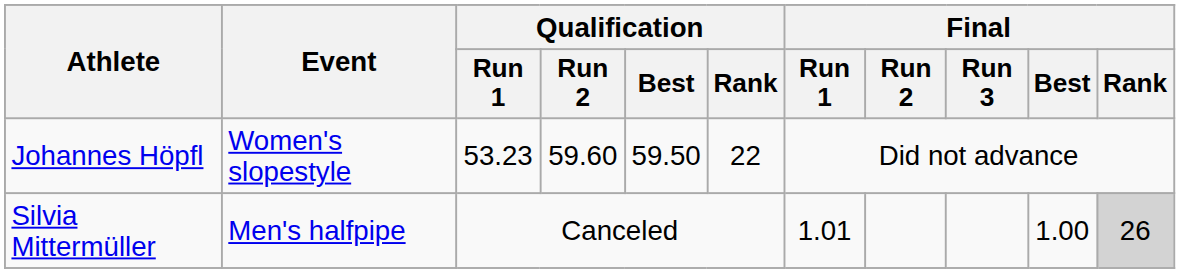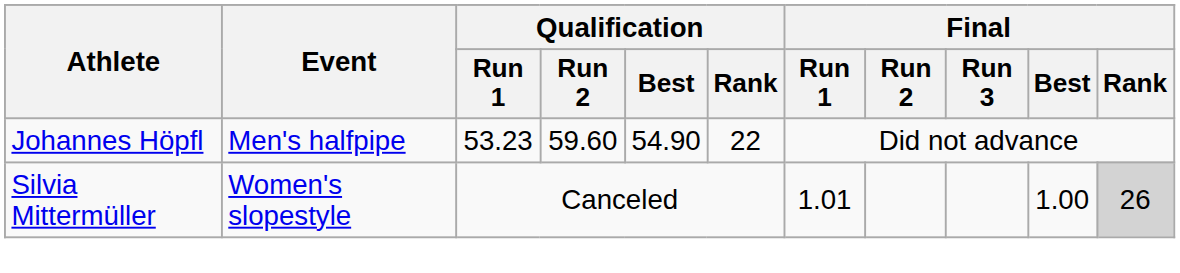 <table class="wikitable" style="font-size:90%">
 <tr>
 <th rowspan="2">Athlete</th>
 <th rowspan="2">Event</th>
 <th colspan="4">Qualification</th>
 <th colspan="5">Final</th>
 </tr>
 <tr style="font-size:95%">
 <th>Run 1</th>
 <th>Run 2</th>
 <th>Best</th>
 <th>Rank</th>
 <th>Run 1</th>
 <th>Run 2</th>
 <th>Run 3</th>
 <th>Best</th>
 <th>Rank</th>
 </tr>
 <tr align=center>
 <td align=left><a href='#'>Johannes Höpfl</a></td>
-<td align=left><a href='#'>Women's slopestyle</a></td>
+<td align=left><a href='#'>Men's halfpipe</a></td>
 <td>53.23</td>
 <td>59.60</td>
-<td>59.50</td>
+<td>54.90</td>
 <td>22</td>
 <td colspan=5>Did not advance</td>
 </tr>
 <tr align=center>
 <td align=left><a href='#'>Silvia Mittermüller</a></td>
-<td align=left><a href='#'>Men's halfpipe</a></td>
+<td align=left><a href='#'>Women's slopestyle</a></td>
 <td colspan=4>Canceled</td>
 <td>1.01</td>
 <td></td>
 <td></td>
 <td>1.00</td>
 <td style="background: lightgrey;">26</td>
 </tr>
 </table>
